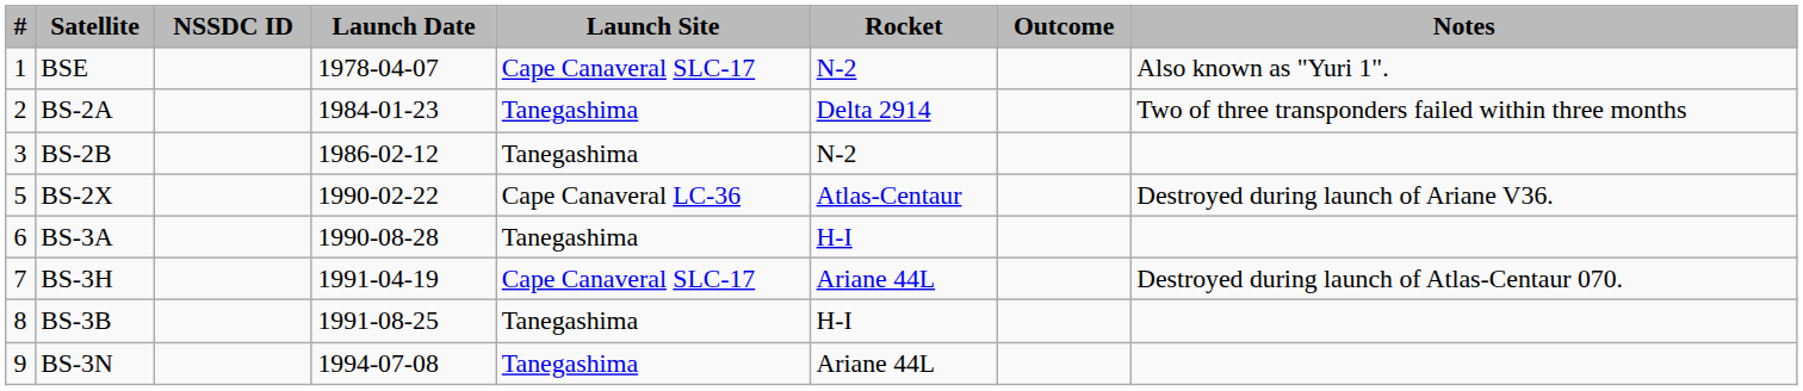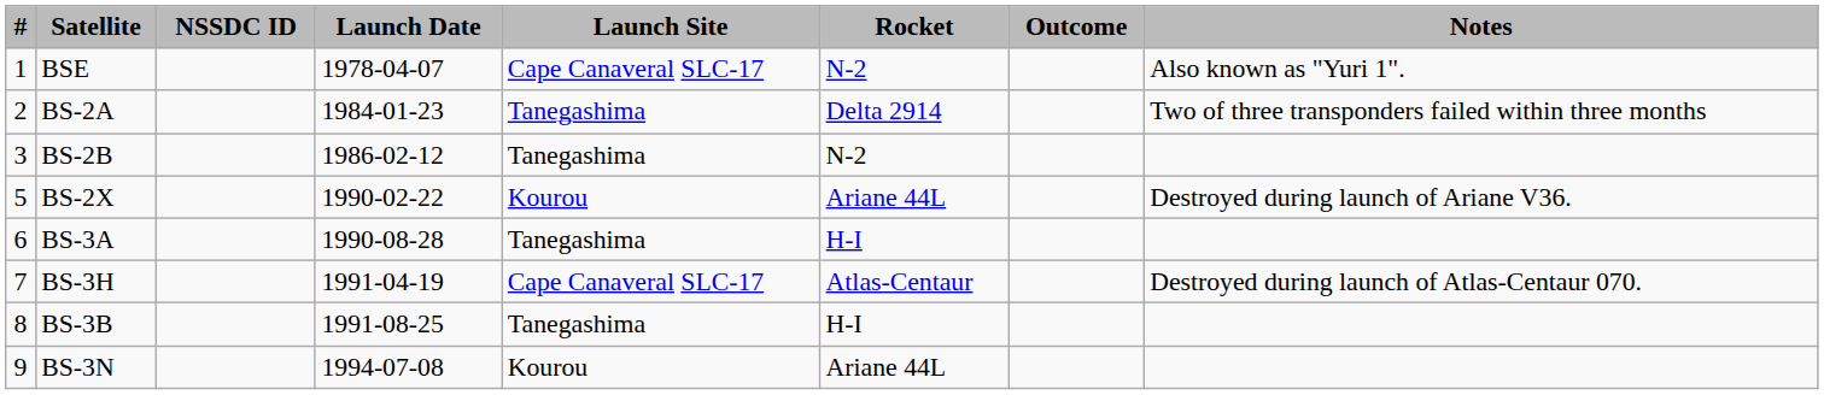 <table class="wikitable" style="margin: 1em auto 1em auto; font-size:97%;" width="85%">
 <tr>
 <td style="text-align:center; background:#BBB"><strong>#</strong></td>
 <td style="text-align:center; background:#BBB"><strong>Satellite</strong></td>
 <td style="text-align:center; background:#BBB"><strong>NSSDC ID</strong></td>
 <td style="text-align:center; background:#BBB"><strong>Launch Date</strong></td>
 <td style="text-align:center; background:#BBB"><strong>Launch Site</strong></td>
 <td style="text-align:center; background:#BBB"><strong>Rocket</strong></td>
 <td style="text-align:center; background:#BBB"><strong>Outcome</strong></td>
 <td style="text-align:center; background:#BBB"><strong>Notes</strong></td>
 </tr>
 <tr>
 <td style="text-align:center;">1</td>
 <td>BSE</td>
 <td nowrap></td>
 <td>1978-04-07</td>
 <td nowrap> <a href='#'>Cape Canaveral</a> <a href='#'>SLC-17</a></td>
 <td><a href='#'>N-2</a></td>
 <td></td>
 <td>Also known as "Yuri 1".</td>
 </tr>
 <tr>
 <td style="text-align:center;">2</td>
 <td>BS-2A</td>
 <td></td>
 <td>1984-01-23</td>
 <td> <a href='#'>Tanegashima</a></td>
 <td><a href='#'>Delta 2914</a></td>
 <td></td>
 <td>Two of three transponders failed within three months</td>
 </tr>
 <tr>
 <td style="text-align:center;">3</td>
 <td>BS-2B</td>
 <td></td>
 <td>1986-02-12</td>
 <td> Tanegashima</td>
 <td>N-2</td>
 <td></td>
 <td></td>
 </tr>
 <tr>
 <td style="text-align:center;">5</td>
 <td>BS-2X</td>
 <td></td>
 <td>1990-02-22</td>
-<td> Cape Canaveral <a href='#'>LC-36</a></td>
-<td><a href='#'>Atlas-Centaur</a></td>
+<td> <a href='#'>Kourou</a></td>
+<td><a href='#'>Ariane 44L</a></td>
 <td></td>
 <td>Destroyed during launch of Ariane V36.</td>
 </tr>
 <tr>
 <td style="text-align:center;">6</td>
 <td>BS-3A</td>
 <td></td>
 <td>1990-08-28</td>
 <td> Tanegashima</td>
 <td><a href='#'>H-I</a></td>
 <td></td>
 <td></td>
 </tr>
 <tr>
 <td style="text-align:center;">7</td>
 <td>BS-3H</td>
 <td></td>
 <td>1991-04-19</td>
 <td nowrap> <a href='#'>Cape Canaveral</a> <a href='#'>SLC-17</a></td>
-<td><a href='#'>Ariane 44L</a></td>
+<td><a href='#'>Atlas-Centaur</a></td>
 <td></td>
 <td>Destroyed during launch of Atlas-Centaur 070.</td>
 </tr>
 <tr>
 <td style="text-align:center;">8</td>
 <td>BS-3B</td>
 <td></td>
 <td>1991-08-25</td>
 <td> Tanegashima</td>
 <td>H-I</td>
 <td></td>
 <td></td>
 </tr>
 <tr>
 <td style="text-align:center;">9</td>
 <td>BS-3N</td>
 <td></td>
 <td>1994-07-08</td>
-<td> <a href='#'>Tanegashima</a></td>
+<td> Kourou</td>
 <td>Ariane 44L</td>
 <td></td>
 <td></td>
 </tr>
 </table>
